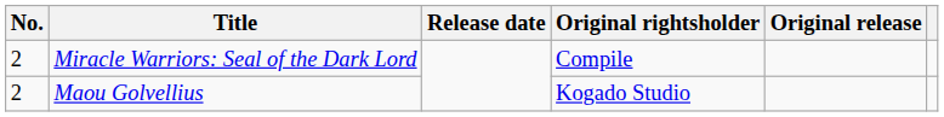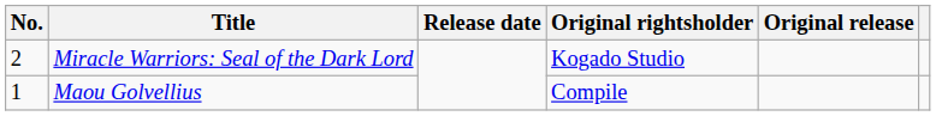 <table class="wikitable sortable" width="auto">
 <tr>
 <th>No.</th>
 <th>Title</th>
 <th>Release date</th>
 <th>Original rightsholder</th>
 <th>Original release</th>
 <th></th>
 </tr>
 <tr>
 <td>2</td>
 <td><em><a href='#'>Miracle Warriors: Seal of the Dark Lord</a></em></td>
 <td rowspan="2"></td>
+<td><a href='#'>Kogado Studio</a></td>
+<td></td>
+<td></td>
+</tr>
+<tr>
+<td>1</td>
+<td><a href='#'><em>Maou Golvellius</em></a></td>
 <td><a href='#'>Compile</a></td>
 <td></td>
 <td></td>
 </tr>
-<tr>
-<td>2</td>
-<td><a href='#'><em>Maou Golvellius</em></a></td>
-<td><a href='#'>Kogado Studio</a></td>
-<td></td>
-<td></td>
-</tr>
 </table>
